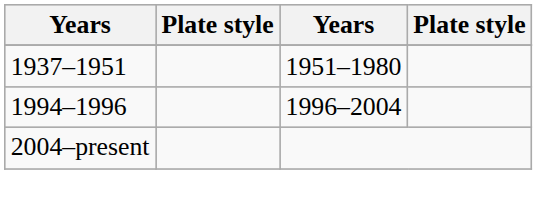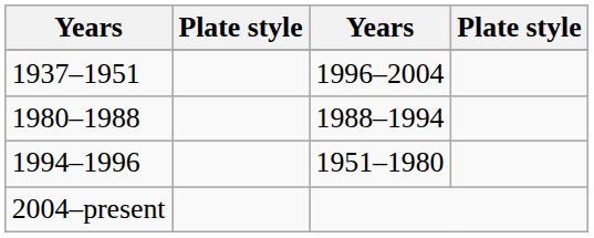 <table class="wikitable">
 <tr>
 <th>Years</th>
 <th>Plate style</th>
 <th>Years</th>
 <th>Plate style</th>
 </tr>
 <tr>
 </tr>
 <tr>
 <td>1937–1951</td>
 <td></td>
-<td>1951–1980</td>
+<td>1996–2004</td>
+<td></td>
+</tr>
+<tr>
+<td>1980–1988</td>
+<td></td>
+<td>1988–1994</td>
 <td></td>
 </tr>
 <tr>
 <td>1994–1996</td>
 <td></td>
-<td>1996–2004</td>
+<td>1951–1980</td>
 <td></td>
 </tr>
 <tr>
 <td>2004–present</td>
 <td></td>
 </tr>
 </table>
